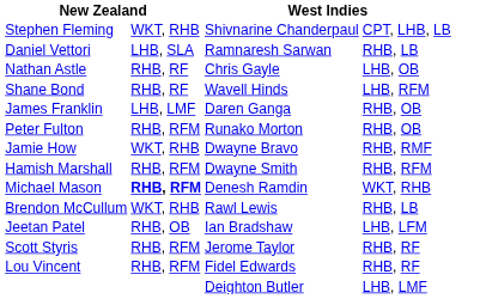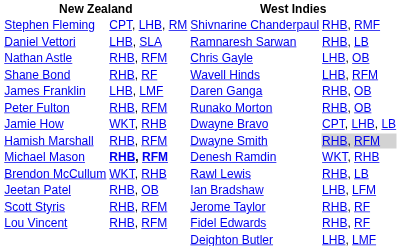 <table>
 <tr>
 <th colspan="2">New Zealand</th>
 <th colspan="3">West Indies</th>
 </tr>
 <tr>
 <td><a href='#'>Stephen Fleming</a></td>
-<td><a href='#'>WKT</a>, <a href='#'>RHB</a></td>
+<td><a href='#'>CPT</a>, <a href='#'>LHB</a>, <a href='#'>RM</a></td>
 <td><a href='#'>Shivnarine Chanderpaul</a></td>
-<td><a href='#'>CPT</a>, <a href='#'>LHB</a>, <a href='#'>LB</a></td>
+<td><a href='#'>RHB</a>, <a href='#'>RMF</a></td>
 </tr>
 <tr>
 <td><a href='#'>Daniel Vettori</a></td>
 <td><a href='#'>LHB</a>, <a href='#'>SLA</a></td>
 <td><a href='#'>Ramnaresh Sarwan</a></td>
 <td><a href='#'>RHB</a>, <a href='#'>LB</a></td>
 </tr>
 <tr>
 <td><a href='#'>Nathan Astle</a></td>
-<td><a href='#'>RHB</a>, <a href='#'>RF</a></td>
+<td><a href='#'>RHB</a>, <a href='#'>RFM</a></td>
 <td><a href='#'>Chris Gayle</a></td>
 <td><a href='#'>LHB</a>, <a href='#'>OB</a></td>
 </tr>
 <tr>
 <td><a href='#'>Shane Bond</a></td>
 <td><a href='#'>RHB</a>, <a href='#'>RF</a></td>
 <td><a href='#'>Wavell Hinds</a></td>
 <td><a href='#'>LHB</a>, <a href='#'>RFM</a></td>
 </tr>
 <tr>
 <td><a href='#'>James Franklin</a></td>
 <td><a href='#'>LHB</a>, <a href='#'>LMF</a></td>
 <td><a href='#'>Daren Ganga</a></td>
 <td><a href='#'>RHB</a>, <a href='#'>OB</a></td>
 </tr>
 <tr>
 <td><a href='#'>Peter Fulton</a></td>
 <td><a href='#'>RHB</a>, <a href='#'>RFM</a></td>
 <td><a href='#'>Runako Morton</a></td>
 <td><a href='#'>RHB</a>, <a href='#'>OB</a></td>
 </tr>
 <tr>
 <td><a href='#'>Jamie How</a></td>
 <td><a href='#'>WKT</a>, <a href='#'>RHB</a></td>
 <td><a href='#'>Dwayne Bravo</a></td>
-<td><a href='#'>RHB</a>, <a href='#'>RMF</a></td>
+<td><a href='#'>CPT</a>, <a href='#'>LHB</a>, <a href='#'>LB</a></td>
 </tr>
 <tr>
 <td><a href='#'>Hamish Marshall</a></td>
 <td><a href='#'>RHB</a>, <a href='#'>RFM</a></td>
 <td><a href='#'>Dwayne Smith</a></td>
-<td><a href='#'>RHB</a>, <a href='#'>RFM</a></td>
+<td style="background: lightgrey;"><a href='#'>RHB</a>, <a href='#'>RFM</a></td>
 </tr>
 <tr>
 <td><a href='#'>Michael Mason</a></td>
 <td><strong><a href='#'>RHB</a>, <a href='#'>RFM</a></strong></td>
 <td><a href='#'>Denesh Ramdin</a></td>
 <td><a href='#'>WKT</a>, <a href='#'>RHB</a></td>
 </tr>
 <tr>
 <td><a href='#'>Brendon McCullum</a></td>
 <td><a href='#'>WKT</a>, <a href='#'>RHB</a></td>
 <td><a href='#'>Rawl Lewis</a></td>
 <td><a href='#'>RHB</a>, <a href='#'>LB</a></td>
 </tr>
 <tr>
 <td><a href='#'>Jeetan Patel</a></td>
 <td><a href='#'>RHB</a>, <a href='#'>OB</a></td>
 <td><a href='#'>Ian Bradshaw</a></td>
 <td><a href='#'>LHB</a>, <a href='#'>LFM</a></td>
 </tr>
 <tr>
 <td><a href='#'>Scott Styris</a></td>
 <td><a href='#'>RHB</a>, <a href='#'>RFM</a></td>
 <td><a href='#'>Jerome Taylor</a></td>
 <td><a href='#'>RHB</a>, <a href='#'>RF</a></td>
 </tr>
 <tr>
 <td><a href='#'>Lou Vincent</a></td>
 <td><a href='#'>RHB</a>, <a href='#'>RFM</a></td>
 <td><a href='#'>Fidel Edwards</a></td>
 <td><a href='#'>RHB</a>, <a href='#'>RF</a></td>
 </tr>
 <tr>
 <td></td>
 <td></td>
 <td><a href='#'>Deighton Butler</a></td>
 <td><a href='#'>LHB</a>, <a href='#'>LMF</a></td>
 </tr>
 <tr>
 </tr>
 </table>
